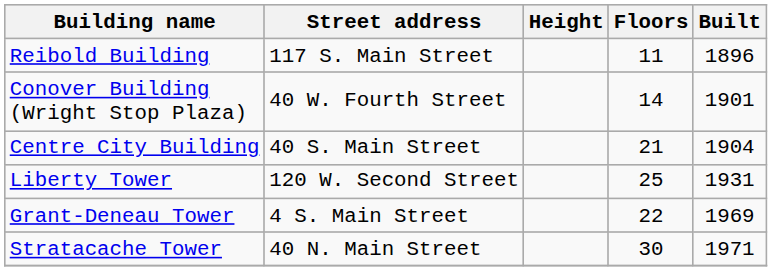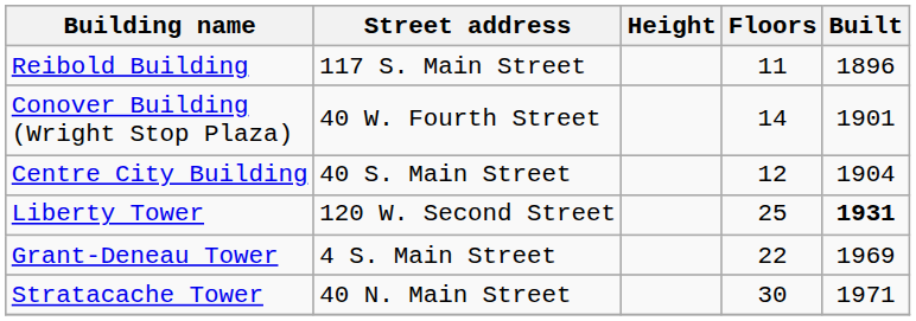 <table class="wikitable" style="text-align: center;">
 <tr>
 <th>Building name</th>
 <th>Street address</th>
 <th>Height<br></th>
 <th>Floors</th>
 <th>Built</th>
 </tr>
 <tr>
 <td style="text-align: left;"><a href='#'>Reibold Building</a></td>
 <td style="text-align: left;">117 S. Main Street</td>
 <td></td>
 <td>11</td>
 <td>1896</td>
 </tr>
 <tr>
 <td style="text-align: left;"><a href='#'>Conover Building</a><br>(Wright Stop Plaza)</td>
 <td style="text-align: left;">40 W. Fourth Street</td>
 <td></td>
 <td>14</td>
 <td>1901</td>
 </tr>
 <tr>
 <td style="text-align: left;"><a href='#'>Centre City Building</a></td>
 <td style="text-align: left;">40 S. Main Street</td>
 <td></td>
-<td>21</td>
+<td>12</td>
 <td>1904</td>
 </tr>
 <tr>
 <td style="text-align: left;"><a href='#'>Liberty Tower</a></td>
 <td style="text-align: left;">120 W. Second Street</td>
 <td></td>
 <td>25</td>
-<td>1931</td>
+<td><strong>1931</strong></td>
 </tr>
 <tr>
 <td style="text-align: left;"><a href='#'>Grant-Deneau Tower</a></td>
 <td style="text-align: left;">4 S. Main Street</td>
 <td></td>
 <td>22</td>
 <td>1969</td>
 </tr>
 <tr>
 <td style="text-align: left;"><a href='#'>Stratacache Tower</a></td>
 <td style="text-align: left;">40 N. Main Street</td>
 <td></td>
 <td>30</td>
 <td>1971</td>
 </tr>
 <tr>
 </tr>
 </table>
